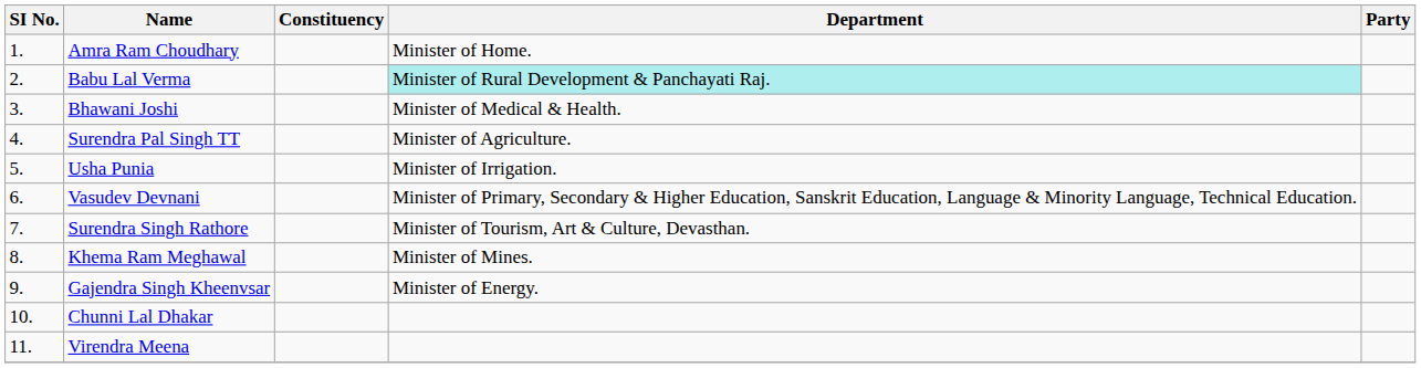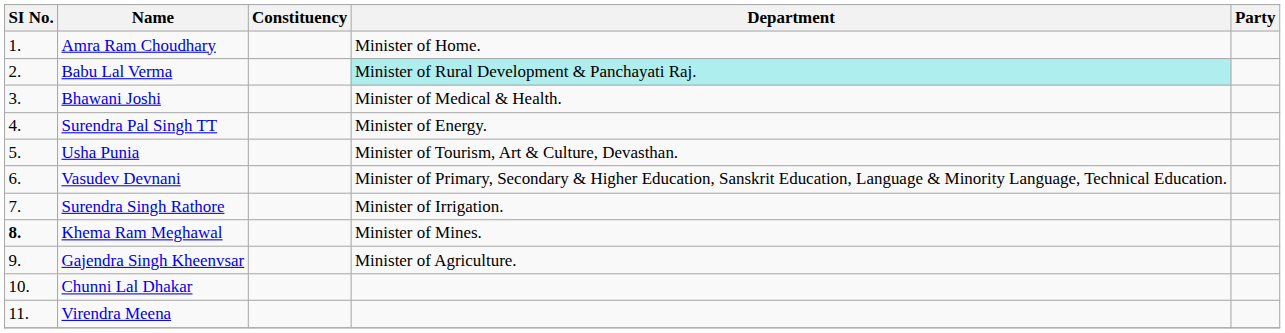 <table class ="wikitable">
 <tr>
 <th>SI No.</th>
 <th>Name</th>
 <th>Constituency</th>
 <th>Department</th>
 <th>Party</th>
 </tr>
 <tr>
 <td>1.</td>
 <td><a href='#'>Amra Ram Choudhary</a></td>
 <td></td>
 <td>Minister of Home.</td>
 <td></td>
 </tr>
 <tr>
 <td>2.</td>
 <td><a href='#'>Babu Lal Verma</a></td>
 <td></td>
 <td style="background: paleturquoise;">Minister of Rural Development & Panchayati Raj.</td>
 <td></td>
 </tr>
 <tr>
 <td>3.</td>
 <td><a href='#'>Bhawani Joshi</a></td>
 <td></td>
 <td>Minister of Medical & Health.</td>
 <td></td>
 </tr>
 <tr>
 <td>4.</td>
 <td><a href='#'>Surendra Pal Singh TT</a></td>
 <td></td>
-<td>Minister of Agriculture.</td>
+<td>Minister of Energy.</td>
 <td></td>
 </tr>
 <tr>
 <td>5.</td>
 <td><a href='#'>Usha Punia</a></td>
 <td></td>
-<td>Minister of Irrigation.</td>
+<td>Minister of Tourism, Art & Culture, Devasthan.</td>
 <td></td>
 </tr>
 <tr>
 <td>6.</td>
 <td><a href='#'>Vasudev Devnani</a></td>
 <td></td>
 <td>Minister of Primary, Secondary & Higher Education, Sanskrit Education, Language & Minority Language, Technical Education.</td>
 <td></td>
 </tr>
 <tr>
 <td>7.</td>
 <td><a href='#'>Surendra Singh Rathore</a></td>
 <td></td>
-<td>Minister of Tourism, Art & Culture, Devasthan.</td>
+<td>Minister of Irrigation.</td>
 <td></td>
 </tr>
 <tr>
-<td>8.</td>
+<td><strong>8.</strong></td>
 <td><a href='#'>Khema Ram Meghawal</a></td>
 <td></td>
 <td>Minister of Mines.</td>
 <td></td>
 </tr>
 <tr>
 <td>9.</td>
 <td><a href='#'>Gajendra Singh Kheenvsar</a></td>
 <td></td>
-<td>Minister of Energy.</td>
+<td>Minister of Agriculture.</td>
 <td></td>
 </tr>
 <tr>
 <td>10.</td>
 <td><a href='#'>Chunni Lal Dhakar</a></td>
 <td></td>
 <td></td>
 <td></td>
 </tr>
 <tr>
 <td>11.</td>
 <td><a href='#'>Virendra Meena</a></td>
 <td></td>
 <td></td>
 <td></td>
 </tr>
 <tr>
 </tr>
 </table>
